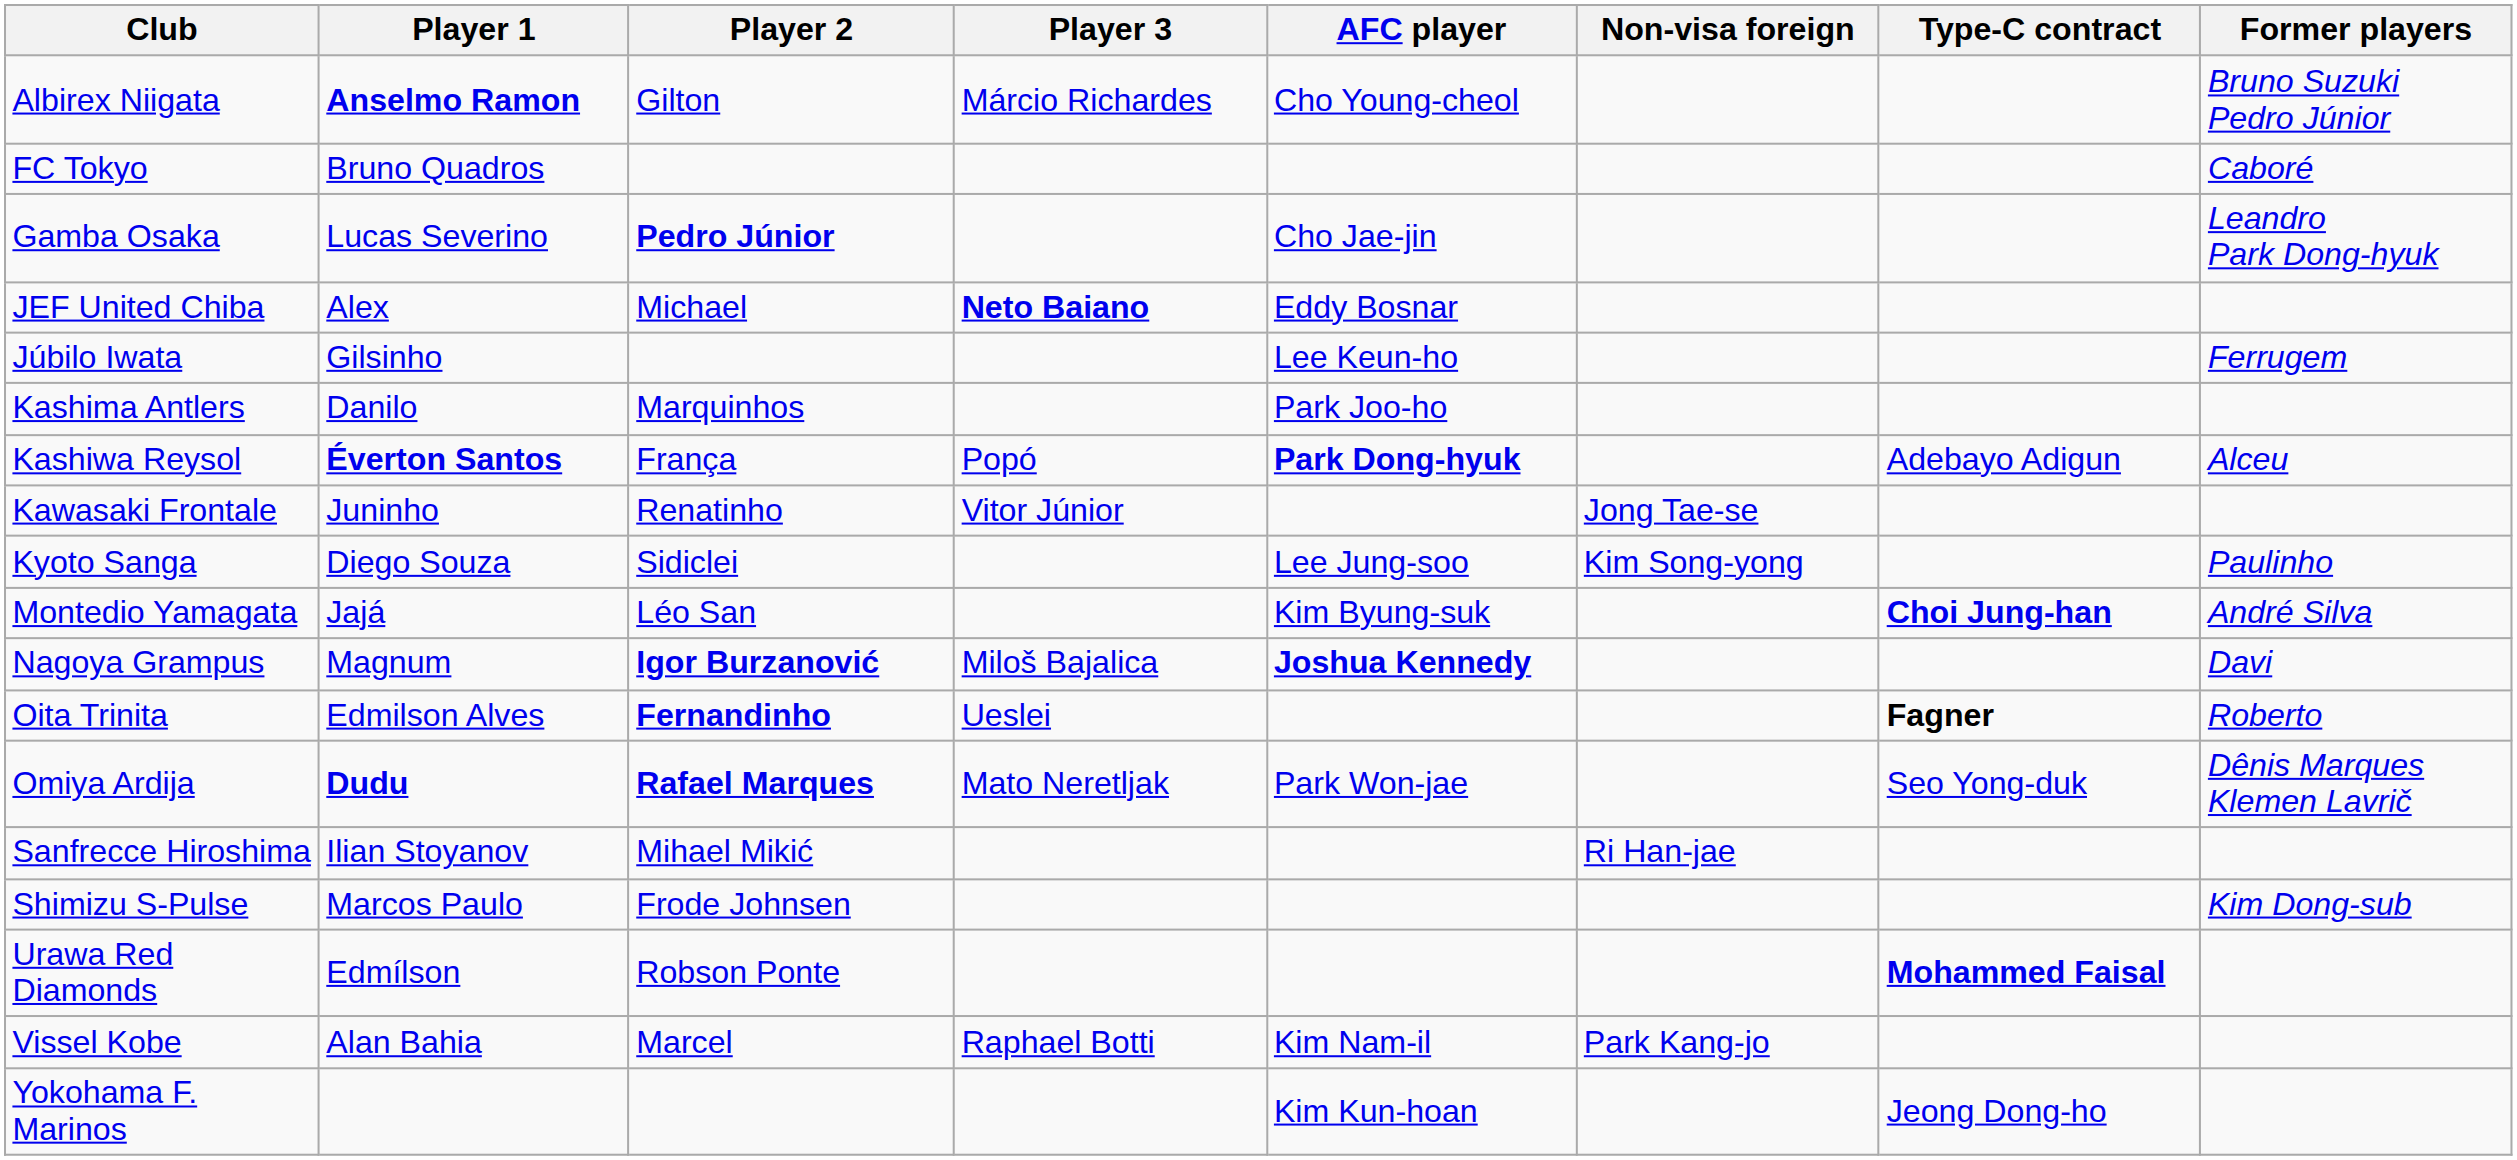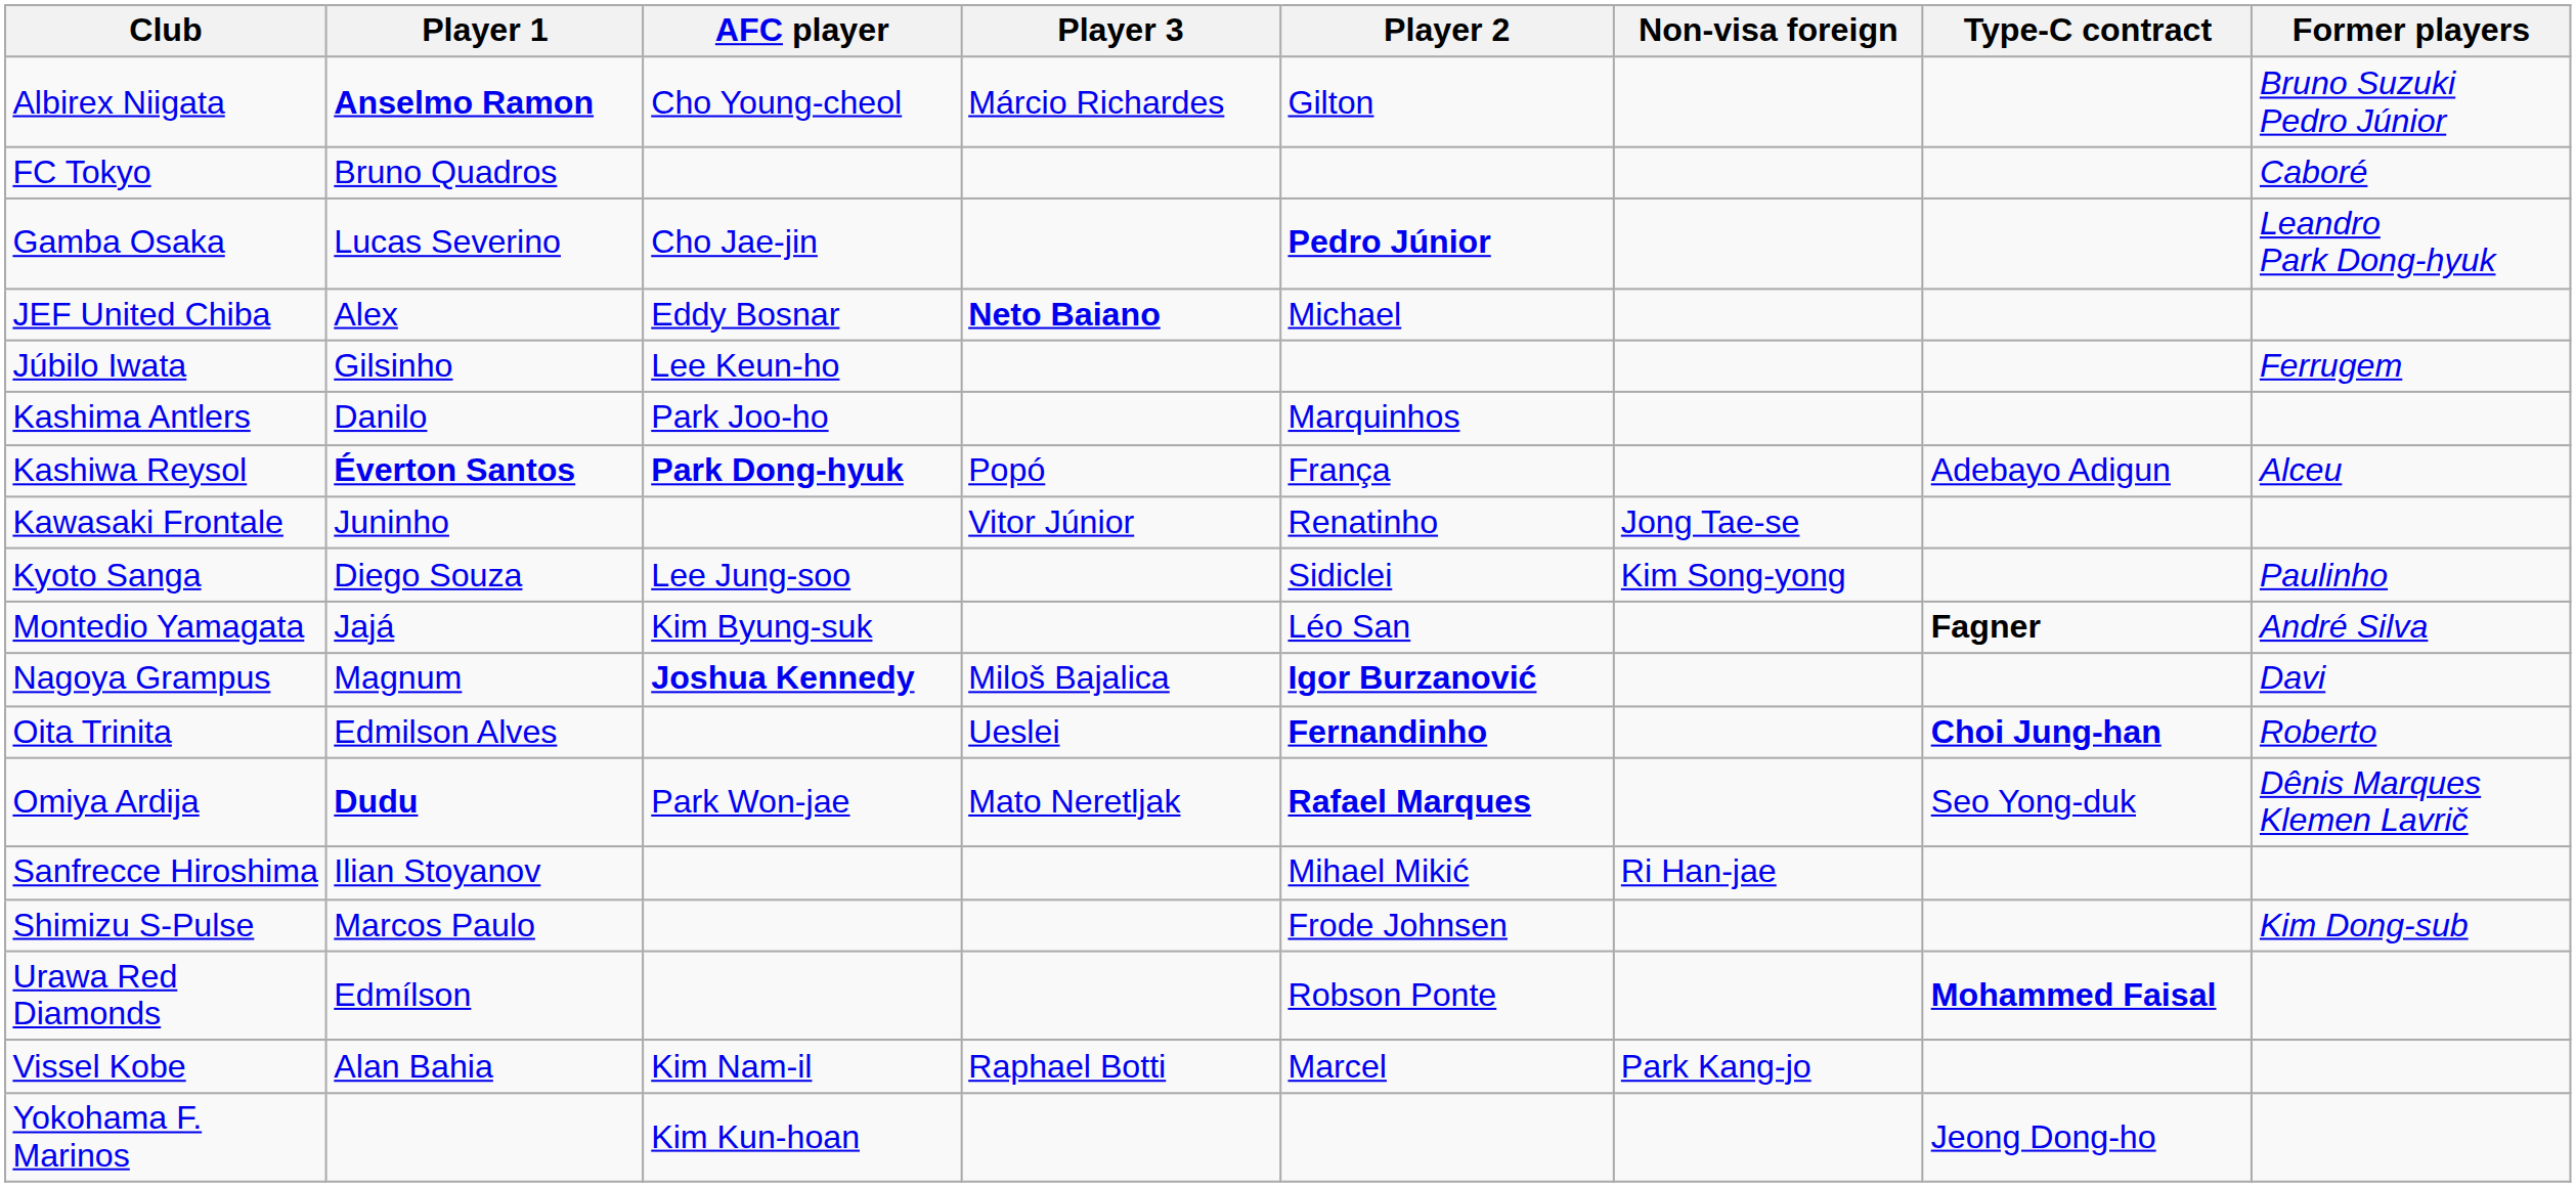 <table class="wikitable">
 <tr>
 <th width = "175">Club</th>
 <th width = "175">Player 1</th>
+<th width = "175"><a href='#'>AFC</a> player</th>
+<th width = "175">Player 3</th>
 <th width = "175">Player 2</th>
-<th width = "175">Player 3</th>
-<th width = "175"><a href='#'>AFC</a> player</th>
 <th width = "175">Non-visa foreign</th>
 <th width = "175">Type-C contract</th>
 <th width = "175">Former players</th>
 </tr>
 <tr>
 <td><a href='#'>Albirex Niigata</a></td>
 <td> <strong><a href='#'>Anselmo Ramon</a></strong></td>
+<td> <a href='#'>Cho Young-cheol</a></td>
+<td> <a href='#'>Márcio Richardes</a></td>
 <td> <a href='#'>Gilton</a></td>
-<td> <a href='#'>Márcio Richardes</a></td>
-<td> <a href='#'>Cho Young-cheol</a></td>
 <td></td>
 <td></td>
 <td> <em><a href='#'>Bruno Suzuki</a></em><br> <em><a href='#'>Pedro Júnior</a></em></td>
 </tr>
 <tr>
 <td><a href='#'>FC Tokyo</a></td>
 <td> <a href='#'>Bruno Quadros</a></td>
 <td></td>
 <td></td>
 <td></td>
 <td></td>
 <td></td>
 <td> <em><a href='#'>Caboré</a></em></td>
 </tr>
 <tr>
 <td><a href='#'>Gamba Osaka</a></td>
 <td> <a href='#'>Lucas Severino</a></td>
+<td> <a href='#'>Cho Jae-jin</a></td>
+<td></td>
 <td> <strong><a href='#'>Pedro Júnior</a></strong></td>
-<td></td>
-<td> <a href='#'>Cho Jae-jin</a></td>
 <td></td>
 <td></td>
 <td> <em><a href='#'>Leandro</a></em> <br>  <em><a href='#'>Park Dong-hyuk</a></em></td>
 </tr>
 <tr>
 <td><a href='#'>JEF United Chiba</a></td>
 <td> <a href='#'>Alex</a></td>
+<td> <a href='#'>Eddy Bosnar</a></td>
+<td> <strong><a href='#'>Neto Baiano</a></strong></td>
 <td> <a href='#'>Michael</a></td>
-<td> <strong><a href='#'>Neto Baiano</a></strong></td>
-<td> <a href='#'>Eddy Bosnar</a></td>
 <td></td>
 <td></td>
 <td></td>
 </tr>
 <tr>
 <td><a href='#'>Júbilo Iwata</a></td>
 <td> <a href='#'>Gilsinho</a></td>
+<td> <a href='#'>Lee Keun-ho</a></td>
 <td></td>
 <td></td>
-<td> <a href='#'>Lee Keun-ho</a></td>
 <td></td>
 <td></td>
 <td> <em><a href='#'>Ferrugem</a></em></td>
 </tr>
 <tr>
 <td><a href='#'>Kashima Antlers</a></td>
 <td> <a href='#'>Danilo</a></td>
+<td> <a href='#'>Park Joo-ho</a></td>
+<td></td>
 <td> <a href='#'>Marquinhos</a></td>
-<td></td>
-<td> <a href='#'>Park Joo-ho</a></td>
 <td></td>
 <td></td>
 <td></td>
 </tr>
 <tr>
 <td><a href='#'>Kashiwa Reysol</a></td>
 <td> <strong><a href='#'>Éverton Santos</a></strong></td>
+<td> <strong><a href='#'>Park Dong-hyuk</a></strong></td>
+<td> <a href='#'>Popó</a></td>
 <td> <a href='#'>França</a></td>
-<td> <a href='#'>Popó</a></td>
-<td> <strong><a href='#'>Park Dong-hyuk</a></strong></td>
 <td></td>
 <td> <a href='#'>Adebayo Adigun</a></td>
 <td> <em><a href='#'>Alceu</a></em></td>
 </tr>
 <tr>
 <td><a href='#'>Kawasaki Frontale</a></td>
 <td> <a href='#'>Juninho</a></td>
+<td></td>
+<td> <a href='#'>Vitor Júnior</a></td>
 <td> <a href='#'>Renatinho</a></td>
-<td> <a href='#'>Vitor Júnior</a></td>
-<td></td>
 <td> <a href='#'>Jong Tae-se</a></td>
 <td></td>
 <td></td>
 </tr>
 <tr>
 <td><a href='#'>Kyoto Sanga</a></td>
 <td> <a href='#'>Diego Souza</a></td>
+<td> <a href='#'>Lee Jung-soo</a></td>
+<td></td>
 <td> <a href='#'>Sidiclei</a></td>
-<td></td>
-<td> <a href='#'>Lee Jung-soo</a></td>
 <td> <a href='#'>Kim Song-yong</a></td>
 <td></td>
 <td> <em><a href='#'>Paulinho</a></em></td>
 </tr>
 <tr>
 <td><a href='#'>Montedio Yamagata</a></td>
 <td> <a href='#'>Jajá</a></td>
+<td> <a href='#'>Kim Byung-suk</a></td>
+<td></td>
 <td> <a href='#'>Léo San</a></td>
 <td></td>
-<td> <a href='#'>Kim Byung-suk</a></td>
-<td></td>
-<td> <strong><a href='#'>Choi Jung-han</a></strong></td>
+<td> <strong>Fagner</strong></td>
 <td> <em><a href='#'>André Silva</a></em></td>
 </tr>
 <tr>
 <td><a href='#'>Nagoya Grampus</a></td>
 <td> <a href='#'>Magnum</a></td>
+<td> <strong><a href='#'>Joshua Kennedy</a></strong></td>
+<td> <a href='#'>Miloš Bajalica</a></td>
 <td> <strong><a href='#'>Igor Burzanović</a></strong></td>
-<td> <a href='#'>Miloš Bajalica</a></td>
-<td> <strong><a href='#'>Joshua Kennedy</a></strong></td>
 <td></td>
 <td></td>
 <td> <em><a href='#'>Davi</a></em></td>
 </tr>
 <tr>
 <td><a href='#'>Oita Trinita</a></td>
 <td> <a href='#'>Edmilson Alves</a></td>
+<td></td>
+<td> <a href='#'>Ueslei</a></td>
 <td> <strong><a href='#'>Fernandinho</a></strong></td>
-<td> <a href='#'>Ueslei</a></td>
 <td></td>
-<td></td>
-<td> <strong>Fagner</strong></td>
+<td> <strong><a href='#'>Choi Jung-han</a></strong></td>
 <td> <em><a href='#'>Roberto</a></em></td>
 </tr>
 <tr>
 <td><a href='#'>Omiya Ardija</a></td>
 <td> <strong><a href='#'>Dudu</a></strong></td>
+<td> <a href='#'>Park Won-jae</a></td>
+<td> <a href='#'>Mato Neretljak</a></td>
 <td> <strong><a href='#'>Rafael Marques</a></strong></td>
-<td> <a href='#'>Mato Neretljak</a></td>
-<td> <a href='#'>Park Won-jae</a></td>
 <td></td>
 <td> <a href='#'>Seo Yong-duk</a></td>
 <td> <em><a href='#'>Dênis Marques</a></em> <br>  <em><a href='#'>Klemen Lavrič</a></em></td>
 </tr>
 <tr>
 <td><a href='#'>Sanfrecce Hiroshima</a></td>
 <td> <a href='#'>Ilian Stoyanov</a></td>
-<td> <a href='#'>Mihael Mikić</a></td>
 <td></td>
 <td></td>
+<td> <a href='#'>Mihael Mikić</a></td>
 <td> <a href='#'>Ri Han-jae</a></td>
 <td></td>
 <td></td>
 </tr>
 <tr>
 <td><a href='#'>Shimizu S-Pulse</a></td>
 <td> <a href='#'>Marcos Paulo</a></td>
-<td> <a href='#'>Frode Johnsen</a></td>
 <td></td>
 <td></td>
+<td> <a href='#'>Frode Johnsen</a></td>
 <td></td>
 <td></td>
 <td> <em><a href='#'>Kim Dong-sub</a></em></td>
 </tr>
 <tr>
 <td><a href='#'>Urawa Red Diamonds</a></td>
 <td> <a href='#'>Edmílson</a></td>
-<td> <a href='#'>Robson Ponte</a></td>
 <td></td>
 <td></td>
+<td> <a href='#'>Robson Ponte</a></td>
 <td></td>
 <td> <strong><a href='#'>Mohammed Faisal</a></strong></td>
 <td></td>
 </tr>
 <tr>
 <td><a href='#'>Vissel Kobe</a></td>
 <td> <a href='#'>Alan Bahia</a></td>
+<td> <a href='#'>Kim Nam-il</a></td>
+<td> <a href='#'>Raphael Botti</a></td>
 <td> <a href='#'>Marcel</a></td>
-<td> <a href='#'>Raphael Botti</a></td>
-<td> <a href='#'>Kim Nam-il</a></td>
 <td> <a href='#'>Park Kang-jo</a></td>
 <td></td>
 <td></td>
 </tr>
 <tr>
 <td><a href='#'>Yokohama F. Marinos</a></td>
 <td></td>
+<td> <a href='#'>Kim Kun-hoan</a></td>
 <td></td>
 <td></td>
-<td> <a href='#'>Kim Kun-hoan</a></td>
 <td></td>
 <td> <a href='#'>Jeong Dong-ho</a></td>
 <td></td>
 </tr>
 </table>
